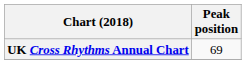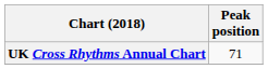 <table class="wikitable plainrowheaders" style="text-align:center">
 <tr>
 <th scope="col">Chart (2018)</th>
 <th scope="col">Peak<br>position</th>
 </tr>
 <tr>
 <th scope="row">UK <a href='#'><em> Cross Rhythms</em> Annual Chart</a></th>
-<td>69</td>
+<td>71</td>
 </tr>
 <tr>
 </tr>
 </table>
